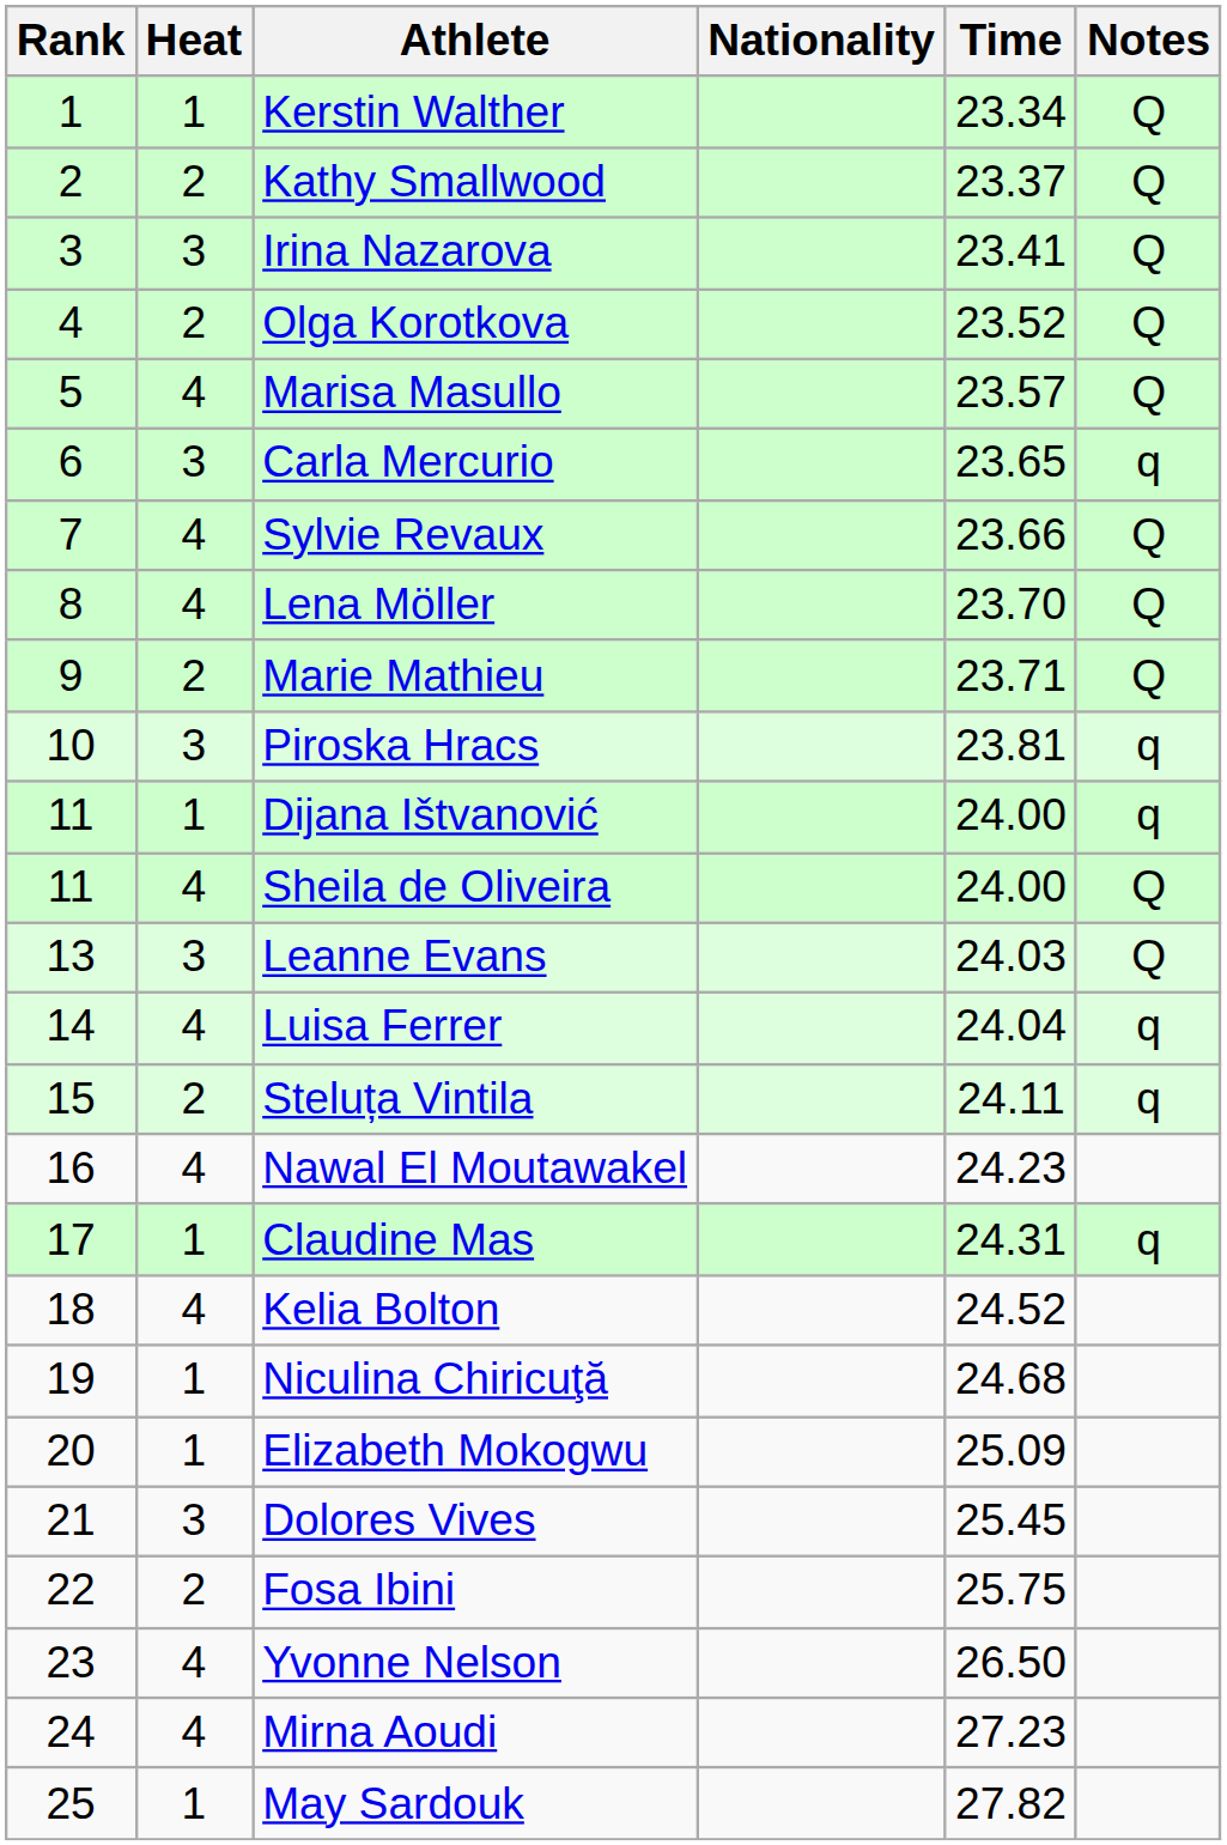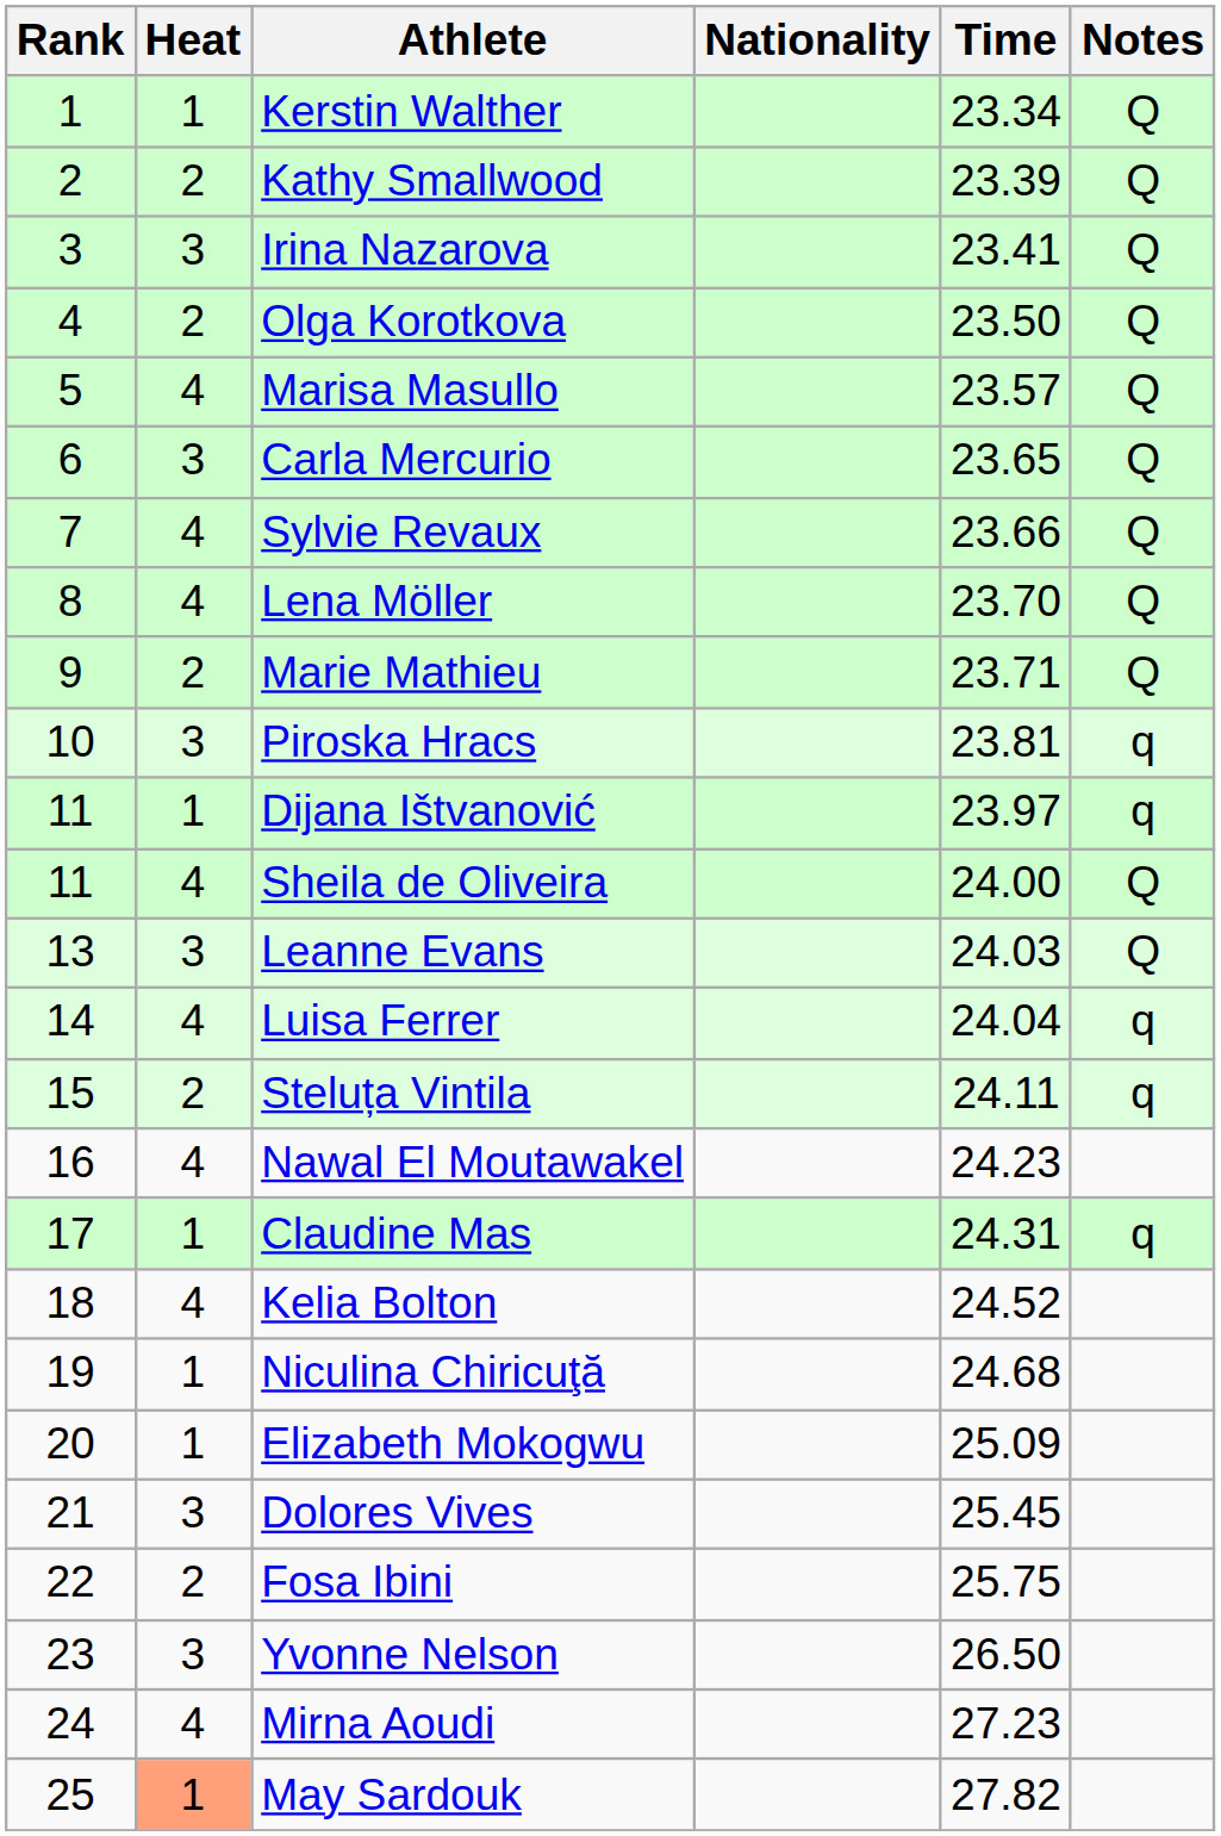 <table class="wikitable sortable" style="text-align:center">
 <tr>
 <th>Rank</th>
 <th>Heat</th>
 <th>Athlete</th>
 <th>Nationality</th>
 <th>Time</th>
 <th>Notes</th>
 </tr>
 <tr bgcolor=ccffcc>
 <td>1</td>
 <td>1</td>
 <td align=left><a href='#'>Kerstin Walther</a></td>
 <td align=left></td>
 <td>23.34</td>
 <td>Q</td>
 </tr>
 <tr bgcolor=ccffcc>
 <td>2</td>
 <td>2</td>
 <td align=left><a href='#'>Kathy Smallwood</a></td>
 <td align=left></td>
-<td>23.37</td>
+<td>23.39</td>
 <td>Q</td>
 </tr>
 <tr bgcolor=ccffcc>
 <td>3</td>
 <td>3</td>
 <td align=left><a href='#'>Irina Nazarova</a></td>
 <td align=left></td>
 <td>23.41</td>
 <td>Q</td>
 </tr>
 <tr bgcolor=ccffcc>
 <td>4</td>
 <td>2</td>
 <td align=left><a href='#'>Olga Korotkova</a></td>
 <td align=left></td>
-<td>23.52</td>
+<td>23.50</td>
 <td>Q</td>
 </tr>
 <tr bgcolor=ccffcc>
 <td>5</td>
 <td>4</td>
 <td align=left><a href='#'>Marisa Masullo</a></td>
 <td align=left></td>
 <td>23.57</td>
 <td>Q</td>
 </tr>
 <tr bgcolor=ccffcc>
 <td>6</td>
 <td>3</td>
 <td align=left><a href='#'>Carla Mercurio</a></td>
 <td align=left></td>
 <td>23.65</td>
-<td>q</td>
+<td>Q</td>
 </tr>
 <tr bgcolor=ccffcc>
 <td>7</td>
 <td>4</td>
 <td align=left><a href='#'>Sylvie Revaux</a></td>
 <td align=left></td>
 <td>23.66</td>
 <td>Q</td>
 </tr>
 <tr bgcolor=ccffcc>
 <td>8</td>
 <td>4</td>
 <td align=left><a href='#'>Lena Möller</a></td>
 <td align=left></td>
 <td>23.70</td>
 <td>Q</td>
 </tr>
 <tr bgcolor=ccffcc>
 <td>9</td>
 <td>2</td>
 <td align=left><a href='#'>Marie Mathieu</a></td>
 <td align=left></td>
 <td>23.71</td>
 <td>Q</td>
 </tr>
 <tr bgcolor=ddffdd>
 <td>10</td>
 <td>3</td>
 <td align=left><a href='#'>Piroska Hracs</a></td>
 <td align=left></td>
 <td>23.81</td>
 <td>q</td>
 </tr>
 <tr bgcolor=ccffcc>
 <td>11</td>
 <td>1</td>
 <td align=left><a href='#'>Dijana Ištvanović</a></td>
 <td align=left></td>
-<td>24.00</td>
+<td>23.97</td>
 <td>q</td>
 </tr>
 <tr bgcolor=ccffcc>
 <td>11</td>
 <td>4</td>
 <td align=left><a href='#'>Sheila de Oliveira</a></td>
 <td align=left></td>
 <td>24.00</td>
 <td>Q</td>
 </tr>
 <tr bgcolor=ddffdd>
 <td>13</td>
 <td>3</td>
 <td align=left><a href='#'>Leanne Evans</a></td>
 <td align=left></td>
 <td>24.03</td>
 <td>Q</td>
 </tr>
 <tr bgcolor=ddffdd>
 <td>14</td>
 <td>4</td>
 <td align=left><a href='#'>Luisa Ferrer</a></td>
 <td align=left></td>
 <td>24.04</td>
 <td>q</td>
 </tr>
 <tr bgcolor=ddffdd>
 <td>15</td>
 <td>2</td>
 <td align=left><a href='#'>Steluța Vintila</a></td>
 <td align=left></td>
 <td>24.11</td>
 <td>q</td>
 </tr>
 <tr>
 <td>16</td>
 <td>4</td>
 <td align=left><a href='#'>Nawal El Moutawakel</a></td>
 <td align=left></td>
 <td>24.23</td>
 <td></td>
 </tr>
 <tr bgcolor=ccffcc>
 <td>17</td>
 <td>1</td>
 <td align=left><a href='#'>Claudine Mas</a></td>
 <td align=left></td>
 <td>24.31</td>
 <td>q</td>
 </tr>
 <tr>
 <td>18</td>
 <td>4</td>
 <td align=left><a href='#'>Kelia Bolton</a></td>
 <td align=left></td>
 <td>24.52</td>
 <td></td>
 </tr>
 <tr>
 <td>19</td>
 <td>1</td>
 <td align=left><a href='#'>Niculina Chiricuţă</a></td>
 <td align=left></td>
 <td>24.68</td>
 <td></td>
 </tr>
 <tr>
 <td>20</td>
 <td>1</td>
 <td align=left><a href='#'>Elizabeth Mokogwu</a></td>
 <td align=left></td>
 <td>25.09</td>
 <td></td>
 </tr>
 <tr>
 <td>21</td>
 <td>3</td>
 <td align=left><a href='#'>Dolores Vives</a></td>
 <td align=left></td>
 <td>25.45</td>
 <td></td>
 </tr>
 <tr>
 <td>22</td>
 <td>2</td>
 <td align=left><a href='#'>Fosa Ibini</a></td>
 <td align=left></td>
 <td>25.75</td>
 <td></td>
 </tr>
 <tr>
 <td>23</td>
-<td>4</td>
+<td>3</td>
 <td align=left><a href='#'>Yvonne Nelson</a></td>
 <td align=left></td>
 <td>26.50</td>
 <td></td>
 </tr>
 <tr>
 <td>24</td>
 <td>4</td>
 <td align=left><a href='#'>Mirna Aoudi</a></td>
 <td align=left></td>
 <td>27.23</td>
 <td></td>
 </tr>
 <tr>
 <td>25</td>
-<td>1</td>
+<td style="background: lightsalmon;">1</td>
 <td align=left><a href='#'>May Sardouk</a></td>
 <td align=left></td>
 <td>27.82</td>
 <td></td>
 </tr>
 </table>
